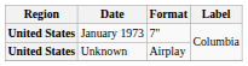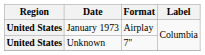 <table class="wikitable plainrowheaders">
 <tr>
 <th scope="col">Region</th>
 <th scope="col">Date</th>
 <th scope="col">Format</th>
 <th scope="col">Label</th>
 </tr>
 <tr>
 <th scope="row">United States</th>
 <td>January 1973</td>
-<td>7"</td>
+<td>Airplay</td>
 <td rowspan="2">Columbia</td>
 </tr>
 <tr>
 <th scope="row">United States</th>
 <td>Unknown</td>
-<td>Airplay</td>
+<td>7"</td>
 </tr>
 <tr>
 </tr>
 </table>
